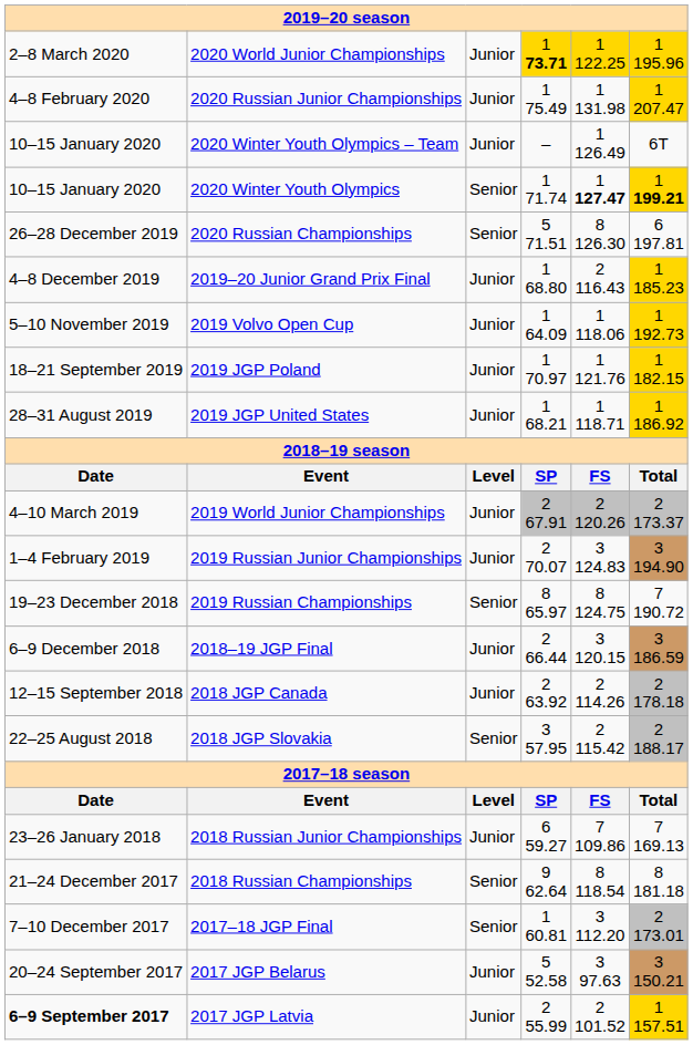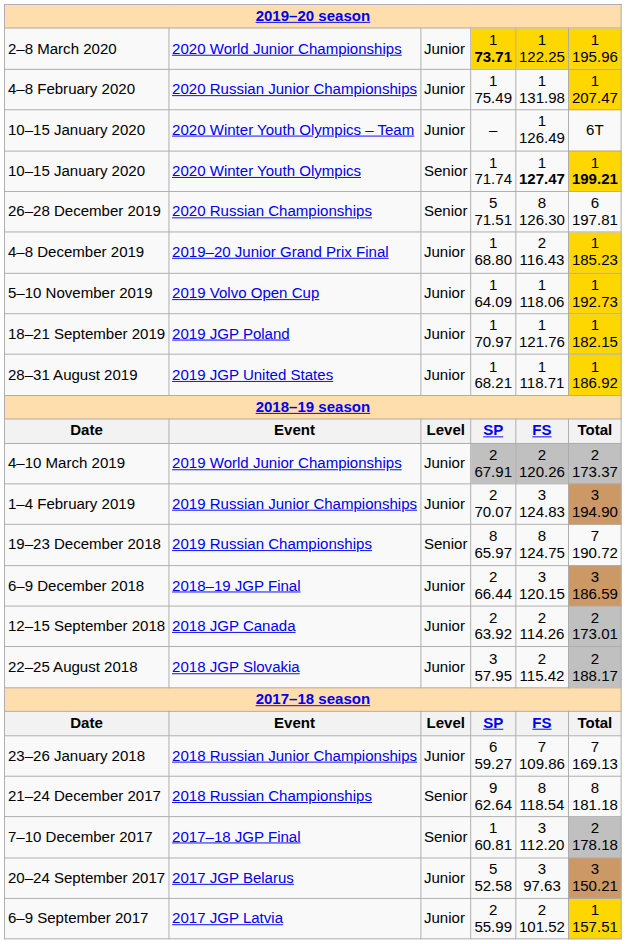 <table class="wikitable">
 <tr>
 <td style="background-color: #ffdead; " colspan=6 align=center><a href='#'><strong>2019–20 season</strong></a></td>
 </tr>
 <tr>
 <td>2–8 March 2020</td>
 <td><a href='#'>2020 World Junior Championships</a></td>
 <td>Junior</td>
 <td align=center bgcolor=gold>1 <br> <strong>73.71</strong></td>
 <td align=center bgcolor=gold>1 <br> 122.25</td>
 <td align=center bgcolor=gold>1	<br> 195.96</td>
 </tr>
 <tr>
 <td>4–8 February 2020</td>
 <td><a href='#'>2020 Russian Junior Championships</a></td>
 <td>Junior</td>
 <td align=center>1 <br> 75.49</td>
 <td align=center>1 <br> 131.98</td>
 <td align=center bgcolor=gold>1 <br> 207.47</td>
 </tr>
 <tr>
 <td>10–15 January 2020</td>
 <td><a href='#'>2020 Winter Youth Olympics – Team</a></td>
 <td>Junior</td>
 <td align=center>–</td>
 <td align=center>1 <br> 126.49</td>
 <td align=center>6T</td>
 </tr>
 <tr>
 <td>10–15 January 2020</td>
 <td><a href='#'>2020 Winter Youth Olympics</a></td>
 <td>Senior</td>
 <td align=center>1 <br> 71.74</td>
 <td align=center>1 <br> <strong>127.47</strong></td>
 <td align=center bgcolor=gold>1 <br> <strong>199.21</strong></td>
 </tr>
 <tr>
 <td>26–28 December 2019</td>
 <td><a href='#'>2020 Russian Championships</a></td>
 <td>Senior</td>
 <td align=center>5 <br> 71.51</td>
 <td align=center>8 <br> 126.30</td>
 <td align=center>6 <br> 197.81</td>
 </tr>
 <tr>
 <td>4–8 December 2019</td>
 <td><a href='#'>2019–20 Junior Grand Prix Final</a></td>
 <td>Junior</td>
 <td align=center>1 <br> 68.80</td>
 <td align=center>2 <br> 116.43</td>
 <td align=center bgcolor=gold>1 <br> 185.23</td>
 </tr>
 <tr>
 <td>5–10 November 2019</td>
 <td><a href='#'>2019 Volvo Open Cup</a></td>
 <td>Junior</td>
 <td align=center>1 <br> 64.09</td>
 <td align=center>1 <br> 118.06</td>
 <td align=center bgcolor=gold>1 <br> 192.73</td>
 </tr>
 <tr>
 <td>18–21 September 2019</td>
 <td><a href='#'>2019 JGP Poland</a></td>
 <td>Junior</td>
 <td align=center>1 <br> 70.97</td>
 <td align=center>1 <br> 121.76</td>
 <td align=center bgcolor=gold>1 <br> 182.15</td>
 </tr>
 <tr>
 <td>28–31 August 2019</td>
 <td><a href='#'>2019 JGP United States</a></td>
 <td>Junior</td>
 <td align=center>1 <br> 68.21</td>
 <td align=center>1 <br> 118.71</td>
 <td align=center bgcolor=gold>1 <br> 186.92</td>
 </tr>
 <tr>
 <td style="background-color: #ffdead; " colspan=6 align=center><a href='#'><strong>2018–19 season</strong></a></td>
 </tr>
 <tr>
 <th>Date</th>
 <th>Event</th>
 <th>Level</th>
 <th><a href='#'>SP</a></th>
 <th><a href='#'>FS</a></th>
 <th>Total</th>
 </tr>
 <tr>
 <td>4–10 March 2019</td>
 <td><a href='#'>2019 World Junior Championships</a></td>
 <td>Junior</td>
 <td align=center bgcolor=silver>2 <br> 67.91</td>
 <td align=center bgcolor=silver>2 <br> 120.26</td>
 <td align=center bgcolor=silver>2 <br> 173.37</td>
 </tr>
 <tr>
 <td>1–4 February 2019</td>
 <td><a href='#'>2019 Russian Junior Championships</a></td>
 <td>Junior</td>
 <td align=center>2 <br> 70.07</td>
 <td align=center>3 <br> 124.83</td>
 <td align=center bgcolor=cc9966>3 <br> 194.90</td>
 </tr>
 <tr>
 <td>19–23 December 2018</td>
 <td><a href='#'>2019 Russian Championships</a></td>
 <td>Senior</td>
 <td align=center>8 <br> 65.97</td>
 <td align=center>8 <br> 124.75</td>
 <td align=center>7 <br> 190.72</td>
 </tr>
 <tr>
 <td>6–9 December 2018</td>
 <td><a href='#'>2018–19 JGP Final</a></td>
 <td>Junior</td>
 <td align=center>2 <br> 66.44</td>
 <td align=center>3 <br> 120.15</td>
 <td align=center bgcolor=cc9966>3 <br> 186.59</td>
 </tr>
 <tr>
 <td>12–15 September 2018</td>
 <td><a href='#'>2018 JGP Canada</a></td>
 <td>Junior</td>
 <td align=center>2 <br> 63.92</td>
 <td align=center>2 <br> 114.26</td>
-<td align=center bgcolor=silver>2 <br> 178.18</td>
+<td align=center bgcolor=silver>2 <br> 173.01</td>
 </tr>
 <tr>
 <td>22–25 August 2018</td>
 <td><a href='#'>2018 JGP Slovakia</a></td>
-<td>Senior</td>
+<td>Junior</td>
 <td align=center>3 <br> 57.95</td>
 <td align=center>2 <br> 115.42</td>
 <td align=center bgcolor=silver>2 <br> 188.17</td>
 </tr>
 <tr>
 <td style="background-color: #ffdead; " colspan=6 align=center><a href='#'><strong>2017–18 season</strong></a></td>
 </tr>
 <tr>
 <th>Date</th>
 <th>Event</th>
 <th>Level</th>
 <th><a href='#'>SP</a></th>
 <th><a href='#'>FS</a></th>
 <th>Total</th>
 </tr>
 <tr>
 <td>23–26 January 2018</td>
 <td><a href='#'>2018 Russian Junior Championships</a></td>
 <td>Junior</td>
 <td align=center>6 <br> 59.27</td>
 <td align=center>7 <br> 109.86</td>
 <td align=center>7 <br> 169.13</td>
 </tr>
 <tr>
 <td>21–24 December 2017</td>
 <td><a href='#'>2018 Russian Championships</a></td>
 <td>Senior</td>
 <td align=center>9 <br> 62.64</td>
 <td align=center>8 <br> 118.54</td>
 <td align=center>8 <br> 181.18</td>
 </tr>
 <tr>
 <td>7–10 December 2017</td>
 <td><a href='#'>2017–18 JGP Final</a></td>
 <td>Senior</td>
 <td align=center>1 <br> 60.81</td>
 <td align=center>3 <br> 112.20</td>
-<td align=center bgcolor=silver>2 <br> 173.01</td>
+<td align=center bgcolor=silver>2 <br> 178.18</td>
 </tr>
 <tr>
 <td>20–24 September 2017</td>
 <td><a href='#'>2017 JGP Belarus</a></td>
 <td>Junior</td>
 <td align=center>5 <br> 52.58</td>
 <td align=center>3 <br> 97.63</td>
 <td align=center bgcolor=cc9966>3 <br> 150.21</td>
 </tr>
 <tr>
-<td><strong>6–9 September 2017</strong></td>
+<td>6–9 September 2017</td>
 <td><a href='#'>2017 JGP Latvia</a></td>
 <td>Junior</td>
 <td align=center>2 <br> 55.99</td>
 <td align=center>2 <br> 101.52</td>
 <td align=center bgcolor=gold>1 <br> 157.51</td>
 </tr>
 </table>
